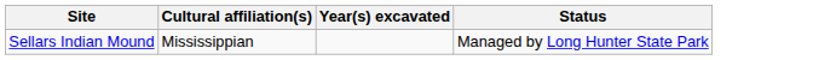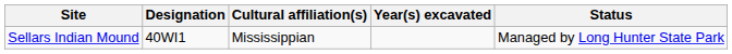 <table class="wikitable">
 <tr>
 <th>Site</th>
+<th>Designation</th>
 <th>Cultural affiliation(s)</th>
 <th>Year(s) excavated</th>
 <th>Status</th>
 </tr>
 <tr>
 <td><a href='#'>Sellars Indian Mound</a></td>
+<td>40WI1</td>
 <td>Mississippian</td>
 <td></td>
 <td>Managed by <a href='#'>Long Hunter State Park</a></td>
 </tr>
 </table>
